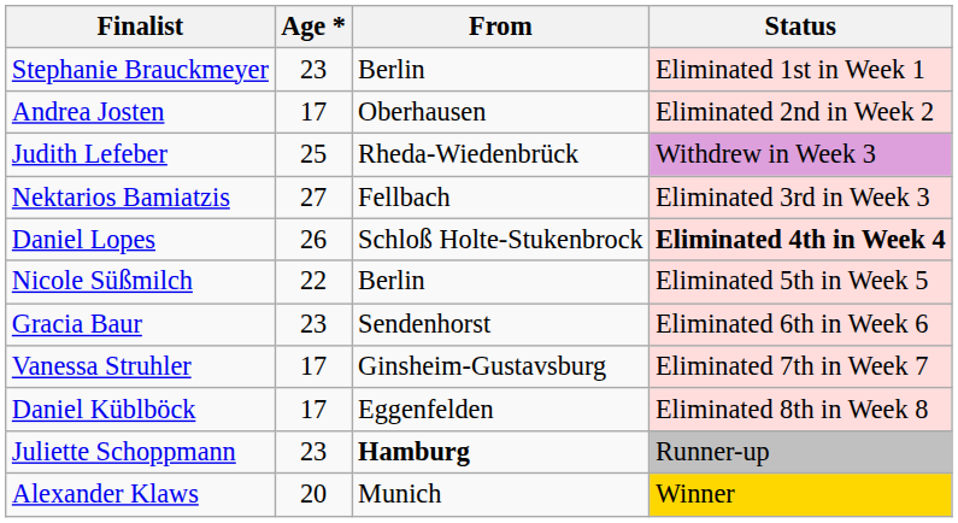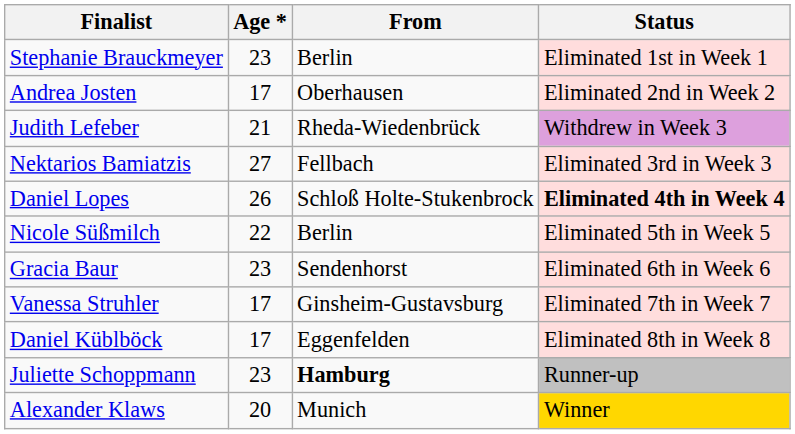 <table class="wikitable">
 <tr>
 <th>Finalist</th>
 <th>Age *</th>
 <th>From</th>
 <th>Status</th>
 </tr>
 <tr>
 <td><a href='#'>Stephanie Brauckmeyer</a></td>
 <td align="center">23</td>
 <td>Berlin</td>
 <td style="background:#ffdddd;">Eliminated 1st in Week 1</td>
 </tr>
 <tr>
 <td><a href='#'>Andrea Josten</a></td>
 <td align="center">17</td>
 <td>Oberhausen</td>
 <td style="background:#ffdddd;">Eliminated 2nd in Week 2</td>
 </tr>
 <tr>
 <td><a href='#'>Judith Lefeber</a></td>
-<td align="center">25</td>
+<td align="center">21</td>
 <td>Rheda-Wiedenbrück</td>
 <td style="background:#DDA0DD;">Withdrew in Week 3</td>
 </tr>
 <tr>
 <td><a href='#'>Nektarios Bamiatzis</a></td>
 <td align="center">27</td>
 <td>Fellbach</td>
 <td style="background:#ffdddd;">Eliminated 3rd in Week 3</td>
 </tr>
 <tr>
 <td><a href='#'>Daniel Lopes</a></td>
 <td align="center">26</td>
 <td>Schloß Holte-Stukenbrock</td>
 <td style="background:#ffdddd;"><strong>Eliminated 4th in Week 4</strong></td>
 </tr>
 <tr>
 <td><a href='#'>Nicole Süßmilch</a></td>
 <td align="center">22</td>
 <td>Berlin</td>
 <td style="background:#ffdddd;">Eliminated 5th in Week 5</td>
 </tr>
 <tr>
 <td><a href='#'>Gracia Baur</a></td>
 <td align="center">23</td>
 <td>Sendenhorst</td>
 <td style="background:#ffdddd;">Eliminated 6th in Week 6</td>
 </tr>
 <tr>
 <td><a href='#'>Vanessa Struhler</a></td>
 <td align="center">17</td>
 <td>Ginsheim-Gustavsburg</td>
 <td style="background:#ffdddd;">Eliminated 7th in Week 7</td>
 </tr>
 <tr>
 <td><a href='#'>Daniel Küblböck</a></td>
 <td align="center">17</td>
 <td>Eggenfelden</td>
 <td style="background:#ffdddd;">Eliminated 8th in Week 8</td>
 </tr>
 <tr>
 <td><a href='#'>Juliette Schoppmann</a></td>
 <td align="center">23</td>
 <td><strong>Hamburg</strong></td>
 <td style="background:silver">Runner-up</td>
 </tr>
 <tr>
 <td><a href='#'>Alexander Klaws</a></td>
 <td align="center">20</td>
 <td>Munich</td>
 <td style="background:gold">Winner</td>
 </tr>
 </table>
